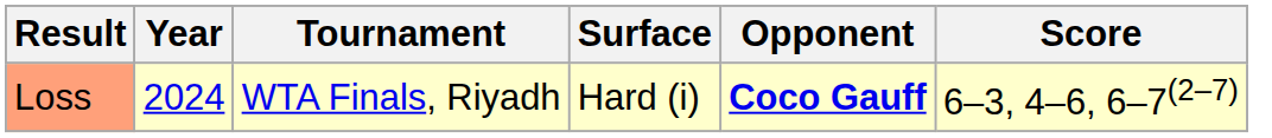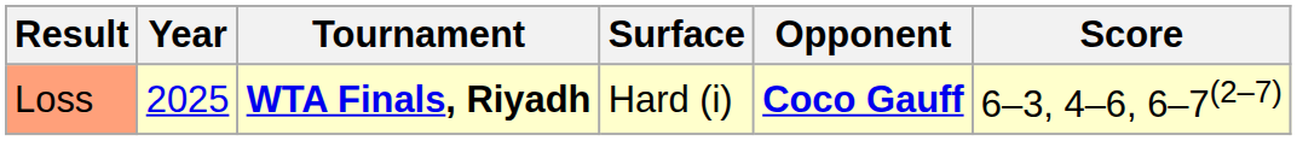 <table class="sortable wikitable">
 <tr>
 <th>Result</th>
 <th>Year</th>
 <th>Tournament</th>
 <th>Surface</th>
 <th>Opponent</th>
 <th class=unsortable>Score</th>
 </tr>
 <tr bgcolor=ffffcc>
 <td bgcolor=ffa07a>Loss</td>
-<td><a href='#'>2024</a></td>
-<td><a href='#'>WTA Finals</a>, Riyadh</td>
+<td><a href='#'>2025</a></td>
+<td><strong><a href='#'>WTA Finals</a>, Riyadh</strong></td>
 <td>Hard (i)</td>
 <td><strong> <a href='#'>Coco Gauff</a></strong></td>
 <td>6–3, 4–6, 6–7<sup>(2–7)</sup></td>
 </tr>
 </table>
